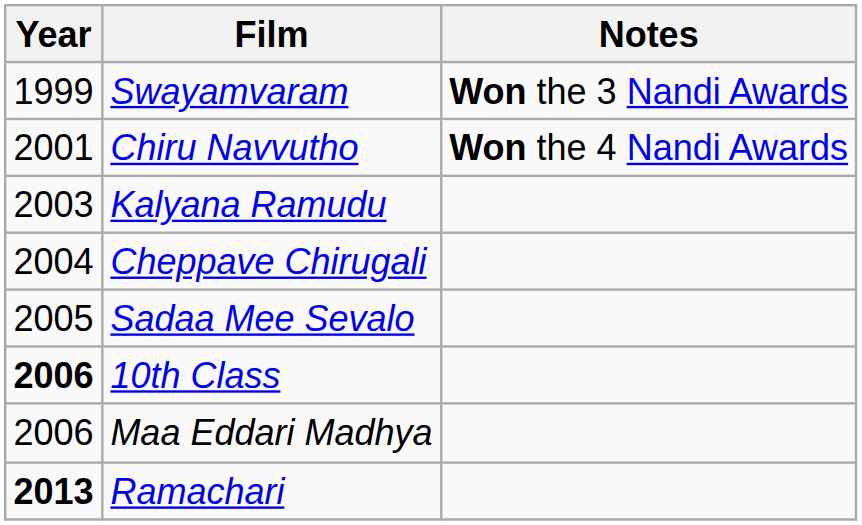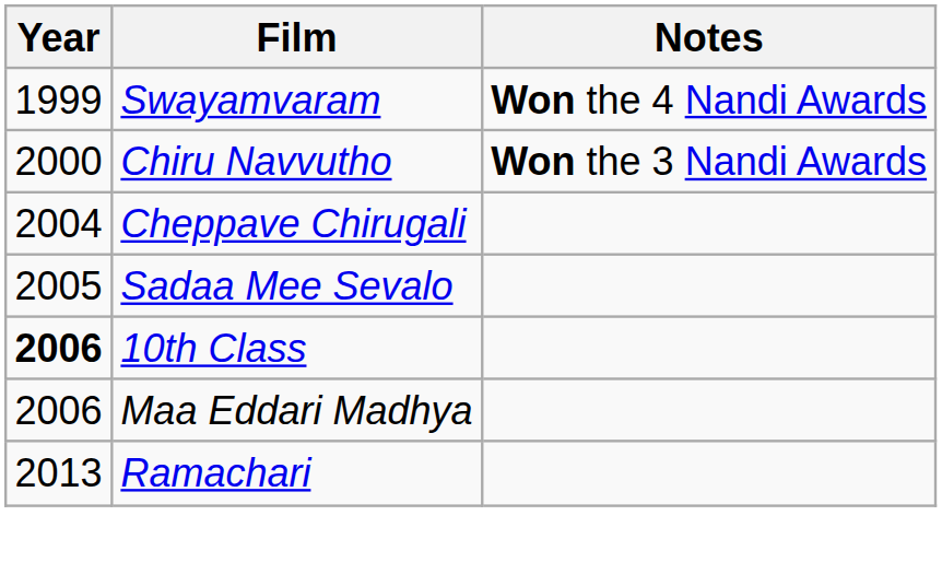 <table class="wikitable" style="font-size: 95%;">
 <tr>
 <th>Year</th>
 <th>Film</th>
 <th>Notes</th>
 </tr>
 <tr>
 <td>1999</td>
 <td><a href='#'><em>Swayamvaram</em></a></td>
-<td><strong> Won</strong>  the 3 <a href='#'>Nandi Awards</a></td>
-</tr>
-<tr>
-<td>2001</td>
-<td><em><a href='#'>Chiru Navvutho</a></em></td>
 <td><strong> Won</strong>  the 4 <a href='#'>Nandi Awards</a></td>
 </tr>
 <tr>
-<td>2003</td>
-<td><em><a href='#'>Kalyana Ramudu</a></em></td>
-<td></td>
+<td>2000</td>
+<td><em><a href='#'>Chiru Navvutho</a></em></td>
+<td><strong> Won</strong>  the 3 <a href='#'>Nandi Awards</a></td>
 </tr>
 <tr>
 <td>2004</td>
 <td><em><a href='#'>Cheppave Chirugali</a></em></td>
 <td></td>
 </tr>
 <tr>
 <td>2005</td>
 <td><em><a href='#'>Sadaa Mee Sevalo</a></em></td>
 <td></td>
 </tr>
 <tr>
 <td><strong>2006</strong></td>
 <td><em><a href='#'>10th Class</a></em></td>
 <td></td>
 </tr>
 <tr>
 <td>2006</td>
 <td><em>Maa Eddari Madhya</em></td>
 <td></td>
 </tr>
 <tr>
-<td><strong>2013</strong></td>
+<td>2013</td>
 <td><em><a href='#'>Ramachari</a></em></td>
 <td></td>
 </tr>
 </table>
